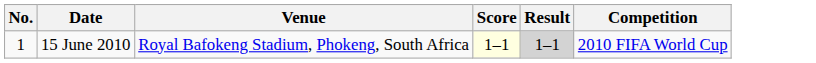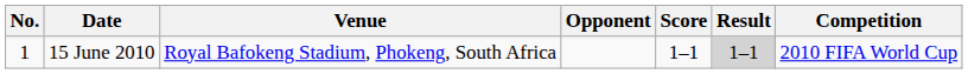 <table class="wikitable">
 <tr>
 <th>No.</th>
 <th>Date</th>
 <th>Venue</th>
+<th>Opponent</th>
 <th>Score</th>
 <th>Result</th>
 <th>Competition</th>
 </tr>
 <tr>
 <td align=center>1</td>
 <td>15 June 2010</td>
 <td><a href='#'>Royal Bafokeng Stadium</a>, <a href='#'>Phokeng</a>, South Africa</td>
-<td align=center style="background: lightyellow;">1–1</td>
+<td></td>
+<td align=center>1–1</td>
 <td align=center style="background: lightgrey;">1–1</td>
 <td><a href='#'>2010 FIFA World Cup</a></td>
 </tr>
 </table>
